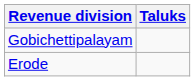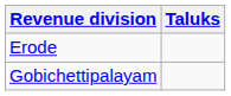 <table class="wikitable" style="text-align:left;">
 <tr>
 <th><a href='#'>Revenue division</a></th>
 <th><a href='#'>Taluks</a></th>
 </tr>
 <tr>
+<td><a href='#'>Erode</a></td>
+<td></td>
+</tr>
+<tr>
 <td><a href='#'>Gobichettipalayam</a></td>
 <td></td>
 </tr>
-<tr>
-<td><a href='#'>Erode</a></td>
-<td></td>
-</tr>
 </table>
